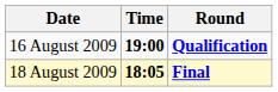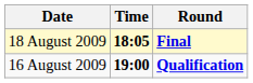 <table class="wikitable">
 <tr>
 <th>Date</th>
 <th>Time</th>
 <th>Round</th>
 </tr>
+<tr style=background:lemonchiffon>
+<td>18 August 2009</td>
+<td><strong>18:05</strong></td>
+<td><strong><a href='#'>Final</a></strong></td>
+</tr>
 <tr>
 <td>16 August 2009</td>
 <td><strong>19:00</strong></td>
 <td><strong><a href='#'>Qualification</a></strong></td>
 </tr>
-<tr style=background:lemonchiffon>
-<td>18 August 2009</td>
-<td><strong>18:05</strong></td>
-<td><strong><a href='#'>Final</a></strong></td>
-</tr>
 </table>
